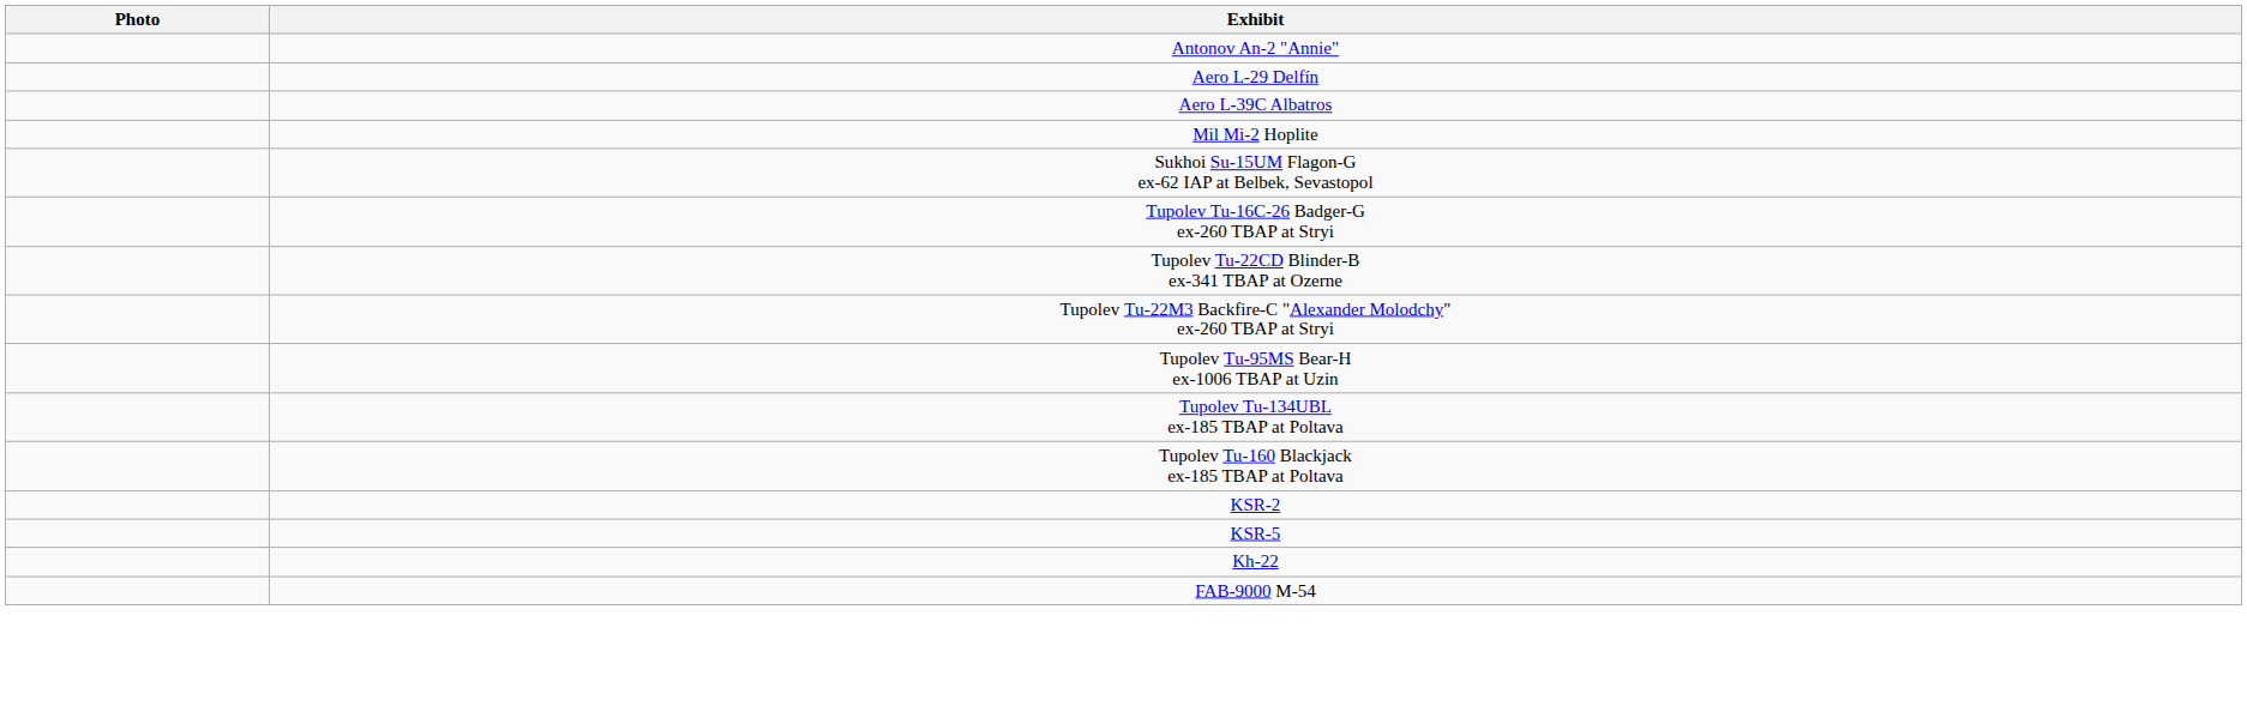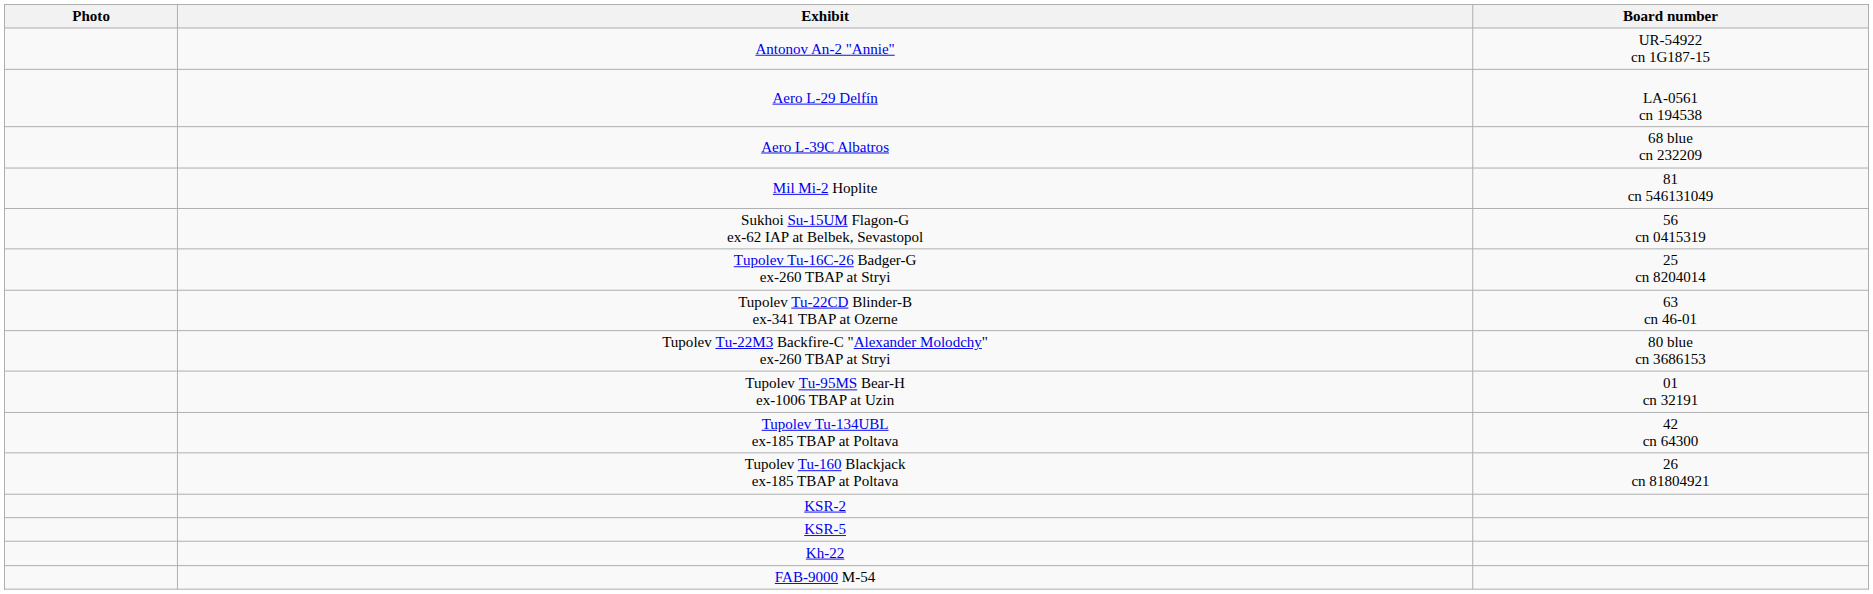 <table class="wikitable" style="text-align:center; width:100%">
 <tr>
 <th>Photo</th>
 <th>Exhibit</th>
+<th>Board number</th>
 </tr>
 <tr>
 <td></td>
 <td><a href='#'>Antonov An-2 "Annie"</a></td>
+<td>UR-54922<br>cn 1G187-15</td>
 </tr>
 <tr>
 <td></td>
 <td><a href='#'>Aero L-29 Delfín</a></td>
+<td><br>LA-0561<br>cn 194538</td>
 </tr>
 <tr>
 <td></td>
 <td><a href='#'>Aero L-39C Albatros</a></td>
+<td>68 blue<br>cn 232209</td>
 </tr>
 <tr>
 <td></td>
 <td><a href='#'>Mil Mi-2</a> Hoplite</td>
+<td>81<br>cn 546131049</td>
 </tr>
 <tr>
 <td></td>
 <td>Sukhoi <a href='#'>Su-15UM</a> Flagon-G<br>ex-62 IAP at Belbek, Sevastopol</td>
+<td>56<br>cn 0415319</td>
 </tr>
 <tr>
 <td></td>
 <td><a href='#'>Тupolev Tu-16C-26</a> Badger-G<br>ex-260 TBAP at Stryi</td>
+<td>25<br>cn 8204014</td>
 </tr>
 <tr>
 <td></td>
 <td>Tupolev <a href='#'>Tu-22CD</a> Blinder-B<br>ex-341 TBAP at Ozerne</td>
+<td>63<br>cn 46-01</td>
 </tr>
 <tr>
 <td></td>
 <td>Tupolev <a href='#'>Тu-22М3</a> Backfire-C "<a href='#'>Alexander Molodchy</a>"<br>ex-260 TBAP at Stryi</td>
+<td>80 blue<br>cn 3686153</td>
 </tr>
 <tr>
 <td></td>
 <td>Tupolev <a href='#'>Тu-95МS</a> Bear-H<br>ex-1006 TBAP at Uzin</td>
+<td>01<br>cn 32191</td>
 </tr>
 <tr>
 <td></td>
 <td><a href='#'>Tupolev Tu-134UBL</a><br>ex-185 TBAP at Poltava</td>
+<td>42<br>cn 64300</td>
 </tr>
 <tr>
 <td></td>
 <td>Tupolev <a href='#'>Tu-160</a> Blackjack<br>ex-185 TBAP at Poltava</td>
+<td>26<br>cn 81804921</td>
 </tr>
 <tr>
 <td></td>
 <td><a href='#'>KSR-2</a></td>
+<td></td>
 </tr>
 <tr>
 <td></td>
 <td><a href='#'>KSR-5</a></td>
+<td></td>
 </tr>
 <tr>
 <td></td>
 <td><a href='#'>Kh-22</a></td>
+<td></td>
 </tr>
 <tr>
 <td></td>
 <td><a href='#'>FAB-9000</a> М-54</td>
+<td></td>
 </tr>
 </table>
